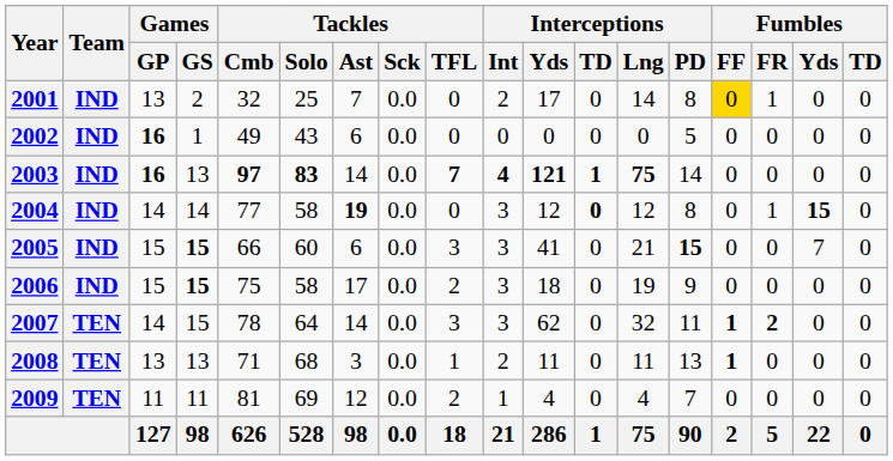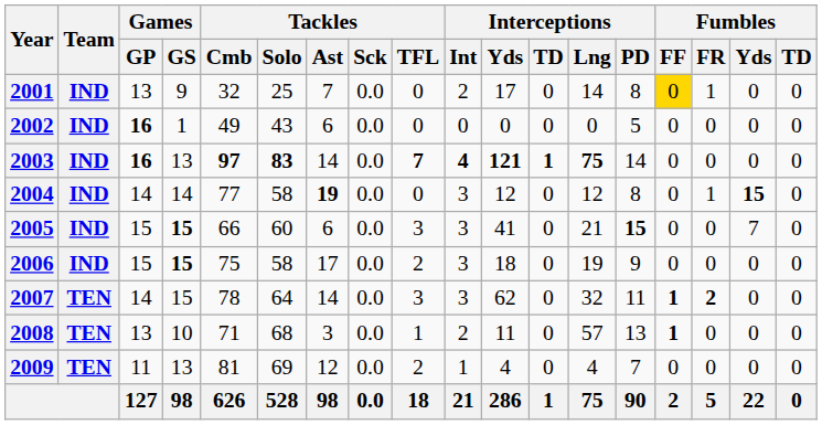 <table class="wikitable" style="text-align:center">
 <tr>
 <th rowspan="2">Year</th>
 <th rowspan="2">Team</th>
 <th colspan="2">Games</th>
 <th colspan="5">Tackles</th>
 <th colspan="5">Interceptions</th>
 <th colspan="4">Fumbles</th>
 </tr>
 <tr>
 <th>GP</th>
 <th>GS</th>
 <th>Cmb</th>
 <th>Solo</th>
 <th>Ast</th>
 <th>Sck</th>
 <th>TFL</th>
 <th>Int</th>
 <th>Yds</th>
 <th>TD</th>
 <th>Lng</th>
 <th>PD</th>
 <th>FF</th>
 <th>FR</th>
 <th>Yds</th>
 <th>TD</th>
 </tr>
 <tr>
 <th><a href='#'>2001</a></th>
 <th><a href='#'>IND</a></th>
 <td>13</td>
-<td>2</td>
+<td>9</td>
 <td>32</td>
 <td>25</td>
 <td>7</td>
 <td>0.0</td>
 <td>0</td>
 <td>2</td>
 <td>17</td>
 <td>0</td>
 <td>14</td>
 <td>8</td>
 <td style="background: gold;">0</td>
 <td>1</td>
 <td>0</td>
 <td>0</td>
 </tr>
 <tr>
 <th><a href='#'>2002</a></th>
 <th><a href='#'>IND</a></th>
 <td><strong>16</strong></td>
 <td>1</td>
 <td>49</td>
 <td>43</td>
 <td>6</td>
 <td>0.0</td>
 <td>0</td>
 <td>0</td>
 <td>0</td>
 <td>0</td>
 <td>0</td>
 <td>5</td>
 <td>0</td>
 <td>0</td>
 <td>0</td>
 <td>0</td>
 </tr>
 <tr>
 <th><a href='#'>2003</a></th>
 <th><a href='#'>IND</a></th>
 <td><strong>16</strong></td>
 <td>13</td>
 <td><strong>97</strong></td>
 <td><strong>83</strong></td>
 <td>14</td>
 <td>0.0</td>
 <td><strong>7</strong></td>
 <td><strong>4</strong></td>
 <td><strong>121</strong></td>
 <td><strong>1</strong></td>
 <td><strong>75</strong></td>
 <td>14</td>
 <td>0</td>
 <td>0</td>
 <td>0</td>
 <td>0</td>
 </tr>
 <tr>
 <th><a href='#'>2004</a></th>
 <th><a href='#'>IND</a></th>
 <td>14</td>
 <td>14</td>
 <td>77</td>
 <td>58</td>
 <td><strong>19</strong></td>
 <td>0.0</td>
 <td>0</td>
 <td>3</td>
 <td>12</td>
-<td><strong>0</strong></td>
+<td>0</td>
 <td>12</td>
 <td>8</td>
 <td>0</td>
 <td>1</td>
 <td><strong>15</strong></td>
 <td>0</td>
 </tr>
 <tr>
 <th><a href='#'>2005</a></th>
 <th><a href='#'>IND</a></th>
 <td>15</td>
 <td><strong>15</strong></td>
 <td>66</td>
 <td>60</td>
 <td>6</td>
 <td>0.0</td>
 <td>3</td>
 <td>3</td>
 <td>41</td>
 <td>0</td>
 <td>21</td>
 <td><strong>15</strong></td>
 <td>0</td>
 <td>0</td>
 <td>7</td>
 <td>0</td>
 </tr>
 <tr>
 <th><a href='#'>2006</a></th>
 <th><a href='#'>IND</a></th>
 <td>15</td>
 <td><strong>15</strong></td>
 <td>75</td>
 <td>58</td>
 <td>17</td>
 <td>0.0</td>
 <td>2</td>
 <td>3</td>
 <td>18</td>
 <td>0</td>
 <td>19</td>
 <td>9</td>
 <td>0</td>
 <td>0</td>
 <td>0</td>
 <td>0</td>
 </tr>
 <tr>
 <th><a href='#'>2007</a></th>
 <th><a href='#'>TEN</a></th>
 <td>14</td>
 <td>15</td>
 <td>78</td>
 <td>64</td>
 <td>14</td>
 <td>0.0</td>
 <td>3</td>
 <td>3</td>
 <td>62</td>
 <td>0</td>
 <td>32</td>
 <td>11</td>
 <td><strong>1</strong></td>
 <td><strong>2</strong></td>
 <td>0</td>
 <td>0</td>
 </tr>
 <tr>
 <th><a href='#'>2008</a></th>
 <th><a href='#'>TEN</a></th>
 <td>13</td>
-<td>13</td>
+<td>10</td>
 <td>71</td>
 <td>68</td>
 <td>3</td>
 <td>0.0</td>
 <td>1</td>
 <td>2</td>
 <td>11</td>
 <td>0</td>
-<td>11</td>
+<td>57</td>
 <td>13</td>
 <td><strong>1</strong></td>
 <td>0</td>
 <td>0</td>
 <td>0</td>
 </tr>
 <tr>
 <th><a href='#'>2009</a></th>
 <th><a href='#'>TEN</a></th>
 <td>11</td>
-<td>11</td>
+<td>13</td>
 <td>81</td>
 <td>69</td>
 <td>12</td>
 <td>0.0</td>
 <td>2</td>
 <td>1</td>
 <td>4</td>
 <td>0</td>
 <td>4</td>
 <td>7</td>
 <td>0</td>
 <td>0</td>
 <td>0</td>
 <td>0</td>
 </tr>
 <tr>
 <th colspan="2"></th>
 <th>127</th>
 <th>98</th>
 <th>626</th>
 <th>528</th>
 <th>98</th>
 <th>0.0</th>
 <th>18</th>
 <th>21</th>
 <th>286</th>
 <th>1</th>
 <th>75</th>
 <th>90</th>
 <th>2</th>
 <th>5</th>
 <th>22</th>
 <th>0</th>
 </tr>
 </table>
